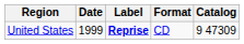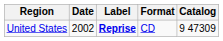 <table class="wikitable">
 <tr>
 <th>Region</th>
 <th>Date</th>
 <th>Label</th>
 <th>Format</th>
 <th>Catalog</th>
 </tr>
 <tr>
 <td><a href='#'>United States</a></td>
-<td>1999</td>
+<td>2002</td>
 <td><strong><a href='#'>Reprise</a></strong></td>
 <td><a href='#'>CD</a></td>
 <td>9 47309</td>
 </tr>
 </table>
